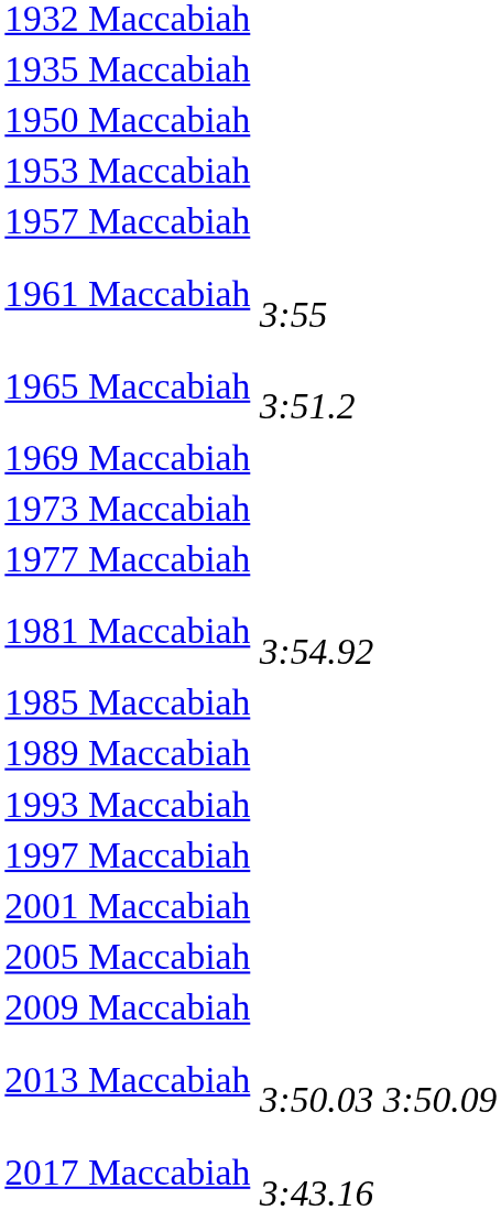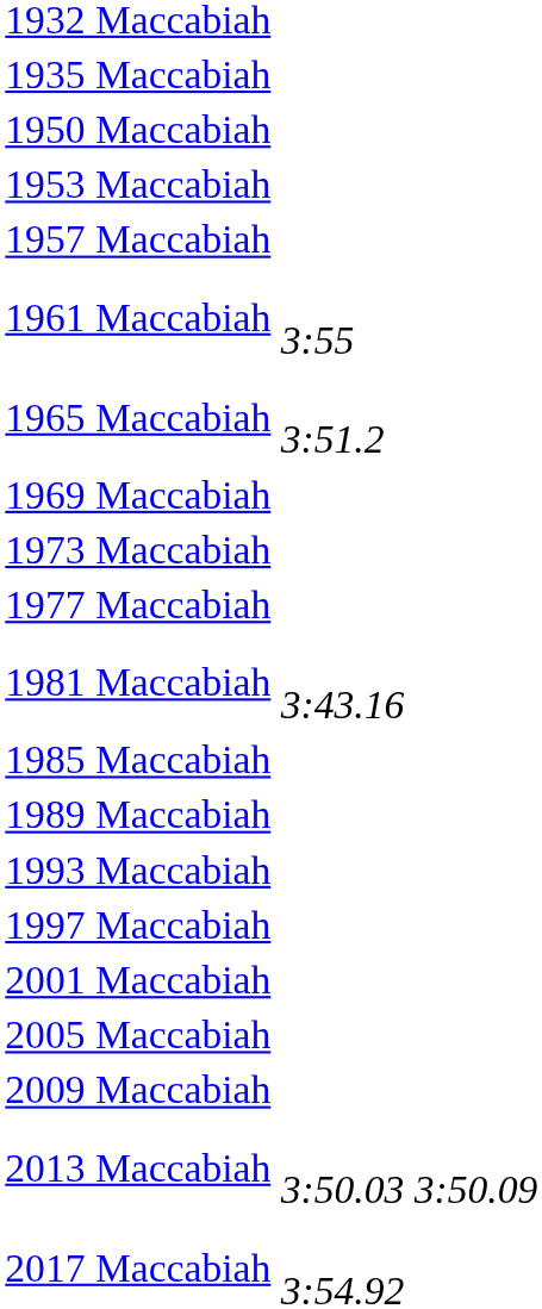 <table>
 <tr valign="top">
 <td><a href='#'>1932 Maccabiah</a></td>
 <td></td>
 <td></td>
 <td></td>
 </tr>
 <tr>
 <td><a href='#'>1935 Maccabiah</a></td>
 <td></td>
 <td></td>
 <td></td>
 </tr>
 <tr>
 <td><a href='#'>1950 Maccabiah</a></td>
 <td></td>
 <td></td>
 <td></td>
 </tr>
 <tr>
 <td><a href='#'>1953 Maccabiah</a></td>
 <td></td>
 <td></td>
 <td></td>
 </tr>
 <tr>
 <td><a href='#'>1957 Maccabiah</a></td>
 <td></td>
 <td></td>
 <td></td>
 </tr>
 <tr>
 <td><a href='#'>1961 Maccabiah</a></td>
 <td><br><em>3:55 </em></td>
 <td></td>
 <td></td>
 </tr>
 <tr>
 <td><a href='#'>1965 Maccabiah</a></td>
 <td><br><em>3:51.2 </em></td>
 <td></td>
 <td></td>
 </tr>
 <tr>
 <td><a href='#'>1969 Maccabiah</a></td>
 <td></td>
 <td></td>
 <td></td>
 </tr>
 <tr>
 <td><a href='#'>1973 Maccabiah</a></td>
 <td></td>
 <td></td>
 <td></td>
 </tr>
 <tr>
 <td><a href='#'>1977 Maccabiah</a></td>
 <td></td>
 <td></td>
 <td></td>
 </tr>
 <tr>
 <td><a href='#'>1981 Maccabiah</a></td>
-<td><br><em>3:54.92</em></td>
+<td><br><em>3:43.16 </em></td>
 <td></td>
 <td></td>
 </tr>
 <tr>
 <td><a href='#'>1985 Maccabiah</a></td>
 <td></td>
 <td></td>
 <td></td>
 </tr>
 <tr>
 <td><a href='#'>1989 Maccabiah</a></td>
 <td></td>
 <td></td>
 <td></td>
 </tr>
 <tr>
 <td><a href='#'>1993 Maccabiah</a></td>
 <td></td>
 <td></td>
 <td></td>
 </tr>
 <tr>
 <td><a href='#'>1997 Maccabiah</a></td>
 <td></td>
 <td></td>
 <td></td>
 </tr>
 <tr>
 <td><a href='#'>2001 Maccabiah</a></td>
 <td></td>
 <td></td>
 <td></td>
 </tr>
 <tr>
 <td><a href='#'>2005 Maccabiah</a></td>
 <td></td>
 <td></td>
 <td></td>
 </tr>
 <tr>
 <td><a href='#'>2009 Maccabiah</a></td>
 <td></td>
 <td></td>
 <td></td>
 </tr>
 <tr>
 <td><a href='#'>2013 Maccabiah</a></td>
 <td><br><em>3:50.03</em></td>
 <td><br><em>3:50.09</em></td>
 <td></td>
 </tr>
 <tr>
 <td><a href='#'>2017 Maccabiah</a></td>
-<td><br><em>3:43.16 </em></td>
+<td><br><em>3:54.92</em></td>
 <td></td>
 <td></td>
 </tr>
 </table>
